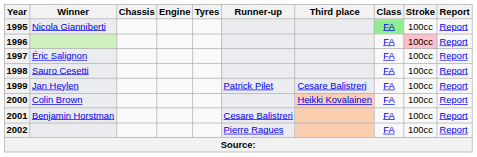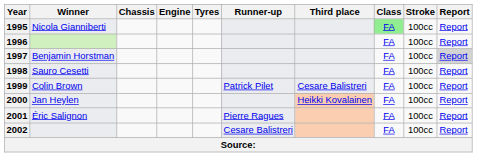 <table class="wikitable" style="font-size: 85%;">
 <tr>
 <th>Year</th>
 <th>Winner</th>
 <th>Chassis</th>
 <th>Engine</th>
 <th>Tyres</th>
 <th>Runner-up</th>
 <th>Third place</th>
 <th>Class</th>
 <th>Stroke</th>
 <th>Report</th>
 </tr>
 <tr>
 <th>1995</th>
 <td style="background-color:#EAECF0"> <a href='#'>Nicola Gianniberti</a></td>
 <td></td>
 <td></td>
 <td style="text-align:center;"></td>
 <td style="background-color:#EAECF0"></td>
 <td style="background-color:#EAECF0"></td>
 <td style="background: lightgreen; text-align:center;"><a href='#'>FA</a></td>
 <td style="text-align:center;">100cc</td>
 <td><a href='#'>Report</a></td>
 </tr>
 <tr>
 <th>1996</th>
 <td style="background-color:#D0F0C0"></td>
 <td></td>
 <td></td>
 <td style="text-align:center;"></td>
 <td style="background-color:#EAECF0"></td>
 <td style="background-color:#EAECF0"></td>
 <td style="text-align:center;"><a href='#'>FA</a></td>
-<td style="background: pink; text-align:center;">100cc</td>
+<td style="text-align:center;">100cc</td>
 <td><a href='#'>Report</a></td>
 </tr>
 <tr>
 <th>1997</th>
-<td style="background-color:#EAECF0"> <a href='#'>Éric Salignon</a></td>
+<td style="background-color:#EAECF0"> <a href='#'>Benjamin Horstman</a></td>
 <td></td>
 <td></td>
 <td style="text-align:center;"></td>
 <td style="background-color:#EAECF0"></td>
 <td style="background-color:#EAECF0"></td>
 <td style="text-align:center;"><a href='#'>FA</a></td>
 <td style="text-align:center;">100cc</td>
-<td><a href='#'>Report</a></td>
+<td style="background: lightgrey;"><a href='#'>Report</a></td>
 </tr>
 <tr>
 <th>1998</th>
 <td style="background-color:#EAECF0"> <a href='#'>Sauro Cesetti</a></td>
 <td></td>
 <td></td>
 <td style="text-align:center;"></td>
 <td style="background-color:#EAECF0"></td>
 <td style="background-color:#EAECF0"></td>
 <td style="text-align:center;"><a href='#'>FA</a></td>
 <td style="text-align:center;">100cc</td>
 <td><a href='#'>Report</a></td>
 </tr>
 <tr>
 <th>1999</th>
-<td style="background-color:#EAECF0"> <a href='#'>Jan Heylen</a></td>
+<td style="background-color:#EAECF0"> <a href='#'>Colin Brown</a></td>
 <td></td>
 <td></td>
 <td style="text-align:center;"></td>
 <td style="background-color:#EAECF0"> <a href='#'>Patrick Pilet</a></td>
 <td style="background-color:#EAECF0"> <a href='#'>Cesare Balistreri</a></td>
 <td style="text-align:center;"><a href='#'>FA</a></td>
 <td style="text-align:center;">100cc</td>
 <td><a href='#'>Report</a></td>
 </tr>
 <tr>
 <th>2000</th>
-<td style="background-color:#EAECF0"> <a href='#'>Colin Brown</a></td>
+<td style="background-color:#EAECF0"> <a href='#'>Jan Heylen</a></td>
 <td></td>
 <td></td>
 <td style="text-align:center;"></td>
 <td style="background-color:#EAECF0"></td>
 <td style="background-color:#FBCEB1"> <a href='#'>Heikki Kovalainen</a></td>
 <td style="text-align:center;"><a href='#'>FA</a></td>
 <td style="text-align:center;">100cc</td>
 <td><a href='#'>Report</a></td>
 </tr>
 <tr>
 <th>2001</th>
-<td style="background-color:#EAECF0"> <a href='#'>Benjamin Horstman</a></td>
+<td style="background-color:#EAECF0"> <a href='#'>Éric Salignon</a></td>
 <td></td>
 <td></td>
 <td style="text-align:center;"></td>
-<td style="background-color:#EAECF0"> <a href='#'>Cesare Balistreri</a></td>
+<td style="background-color:#EAECF0"> <a href='#'>Pierre Ragues</a></td>
 <td style="background-color:#FBCEB1"></td>
 <td style="text-align:center;"><a href='#'>FA</a></td>
 <td style="text-align:center;">100cc</td>
 <td><a href='#'>Report</a></td>
 </tr>
 <tr>
 <th>2002</th>
 <td style="background-color:#EAECF0"></td>
 <td></td>
 <td></td>
 <td style="text-align:center;"></td>
-<td style="background-color:#EAECF0"> <a href='#'>Pierre Ragues</a></td>
+<td style="background-color:#EAECF0"> <a href='#'>Cesare Balistreri</a></td>
 <td style="background-color:#FBCEB1"></td>
 <td style="text-align:center;"><a href='#'>FA</a></td>
 <td style="text-align:center;">100cc</td>
 <td><a href='#'>Report</a></td>
 </tr>
 <tr>
 <th colspan="10">Source:</th>
 </tr>
 </table>
